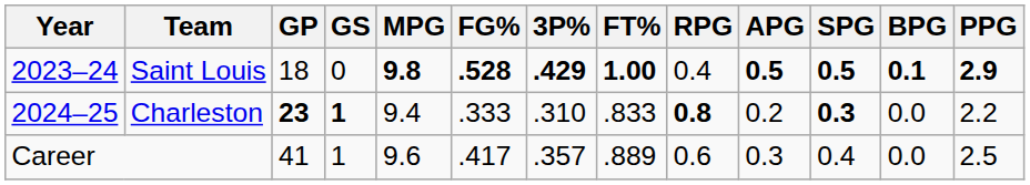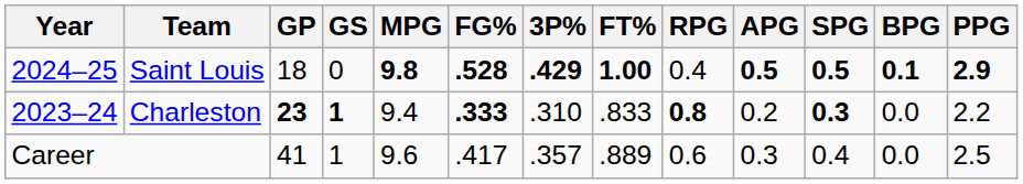 <table class="wikitable sortable">
 <tr>
 <th>Year</th>
 <th>Team</th>
 <th><abbr>GP</abbr></th>
 <th><abbr>GS</abbr></th>
 <th><abbr>MPG</abbr></th>
 <th><abbr>FG%</abbr></th>
 <th><abbr>3P%</abbr></th>
 <th><abbr>FT%</abbr></th>
 <th><abbr>RPG</abbr></th>
 <th><abbr>APG</abbr></th>
 <th><abbr>SPG</abbr></th>
 <th><abbr>BPG</abbr></th>
 <th><abbr>PPG</abbr></th>
 </tr>
 <tr>
-<td><a href='#'>2023–24</a></td>
+<td><a href='#'>2024–25</a></td>
 <td><a href='#'>Saint Louis</a></td>
 <td>18</td>
 <td>0</td>
 <td><strong>9.8</strong></td>
 <td><strong>.528</strong></td>
 <td><strong>.429</strong></td>
 <td><strong>1.00</strong></td>
 <td>0.4</td>
 <td><strong>0.5</strong></td>
 <td><strong>0.5</strong></td>
 <td><strong>0.1</strong></td>
 <td><strong>2.9</strong></td>
 </tr>
 <tr>
-<td><a href='#'>2024–25</a></td>
+<td><a href='#'>2023–24</a></td>
 <td><a href='#'>Charleston</a></td>
 <td><strong>23</strong></td>
 <td><strong>1</strong></td>
 <td>9.4</td>
-<td>.333</td>
+<td><strong>.333</strong></td>
 <td>.310</td>
 <td>.833</td>
 <td><strong>0.8</strong></td>
 <td>0.2</td>
 <td><strong>0.3</strong></td>
 <td>0.0</td>
 <td>2.2</td>
 </tr>
 <tr>
 <td colspan="2">Career</td>
 <td>41</td>
 <td>1</td>
 <td>9.6</td>
 <td>.417</td>
 <td>.357</td>
 <td>.889</td>
 <td>0.6</td>
 <td>0.3</td>
 <td>0.4</td>
 <td>0.0</td>
 <td>2.5</td>
 </tr>
 </table>
